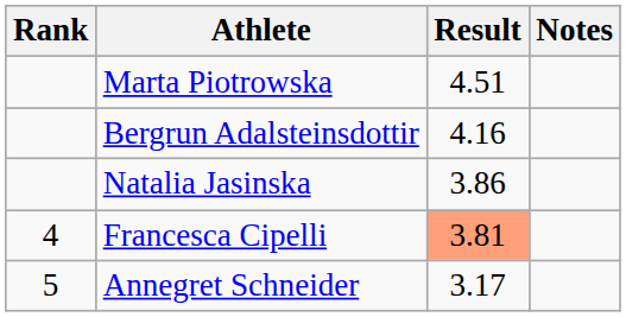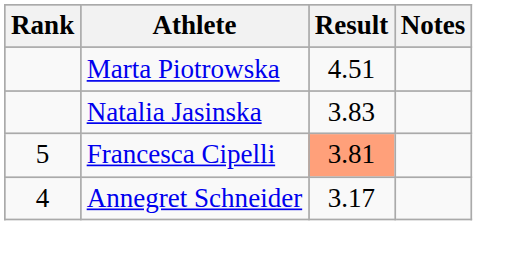 <table class="wikitable sortable" style="text-align:center">
 <tr>
 <th>Rank</th>
 <th>Athlete</th>
 <th>Result</th>
 <th>Notes</th>
 </tr>
 <tr>
 <td></td>
 <td style="text-align:left"><a href='#'>Marta Piotrowska</a><br></td>
 <td>4.51</td>
 <td></td>
 </tr>
 <tr>
 <td></td>
-<td style="text-align:left"><a href='#'>Bergrun Adalsteinsdottir</a><br></td>
-<td>4.16</td>
+<td style="text-align:left"><a href='#'>Natalia Jasinska</a><br></td>
+<td>3.83</td>
 <td></td>
 </tr>
 <tr>
-<td></td>
-<td style="text-align:left"><a href='#'>Natalia Jasinska</a><br></td>
-<td>3.86</td>
-<td></td>
-</tr>
-<tr>
-<td>4</td>
+<td>5</td>
 <td style="text-align:left"><a href='#'>Francesca Cipelli</a><br></td>
 <td style="background: lightsalmon;">3.81</td>
 <td></td>
 </tr>
 <tr>
-<td>5</td>
+<td>4</td>
 <td style="text-align:left"><a href='#'>Annegret Schneider</a><br></td>
 <td>3.17</td>
 <td></td>
 </tr>
 </table>
